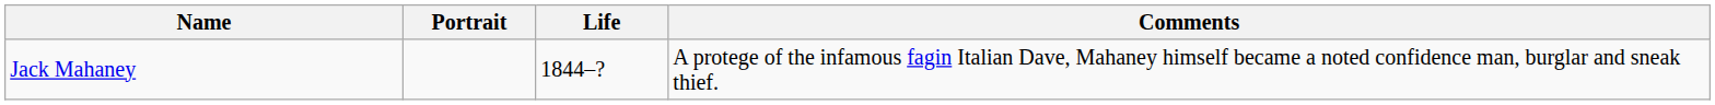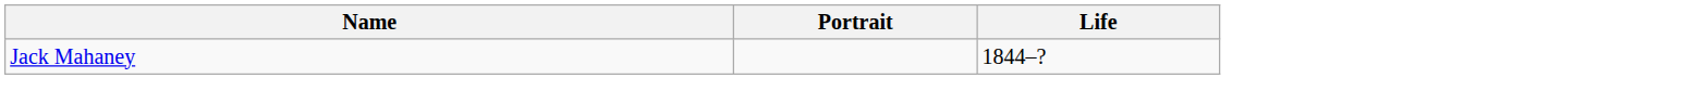 <table class=wikitable>
 <tr>
 <th width="21%">Name</th>
 <th width="7%">Portrait</th>
 <th width="7%">Life</th>
-<th width="55%">Comments</th>
 </tr>
 <tr>
 <td><a href='#'>Jack Mahaney</a></td>
 <td></td>
 <td>1844–?</td>
-<td>A protege of the infamous <a href='#'>fagin</a> Italian Dave, Mahaney himself became a noted confidence man, burglar and sneak thief.</td>
 </tr>
 </table>
